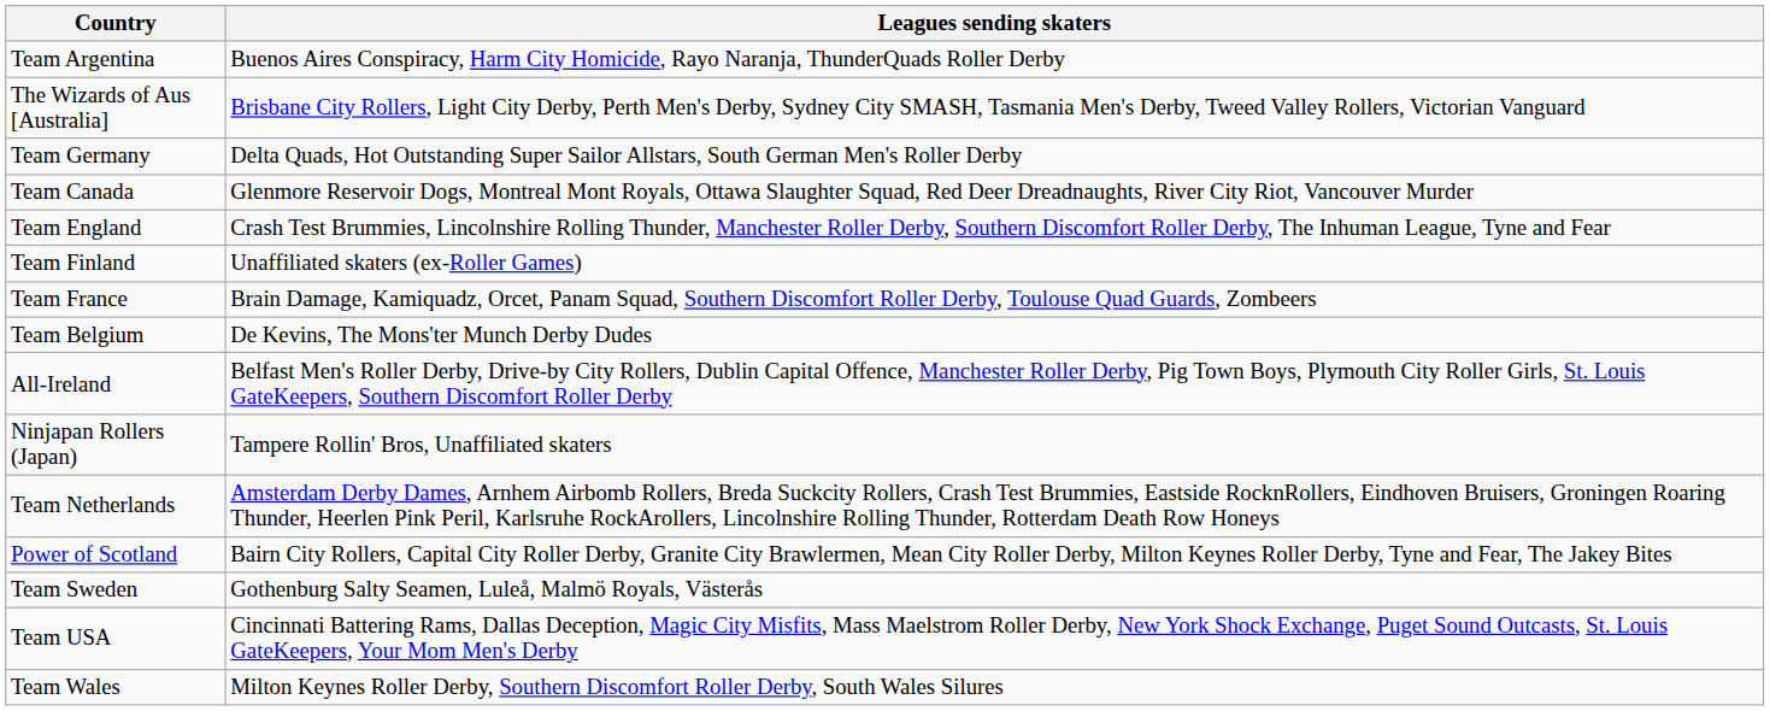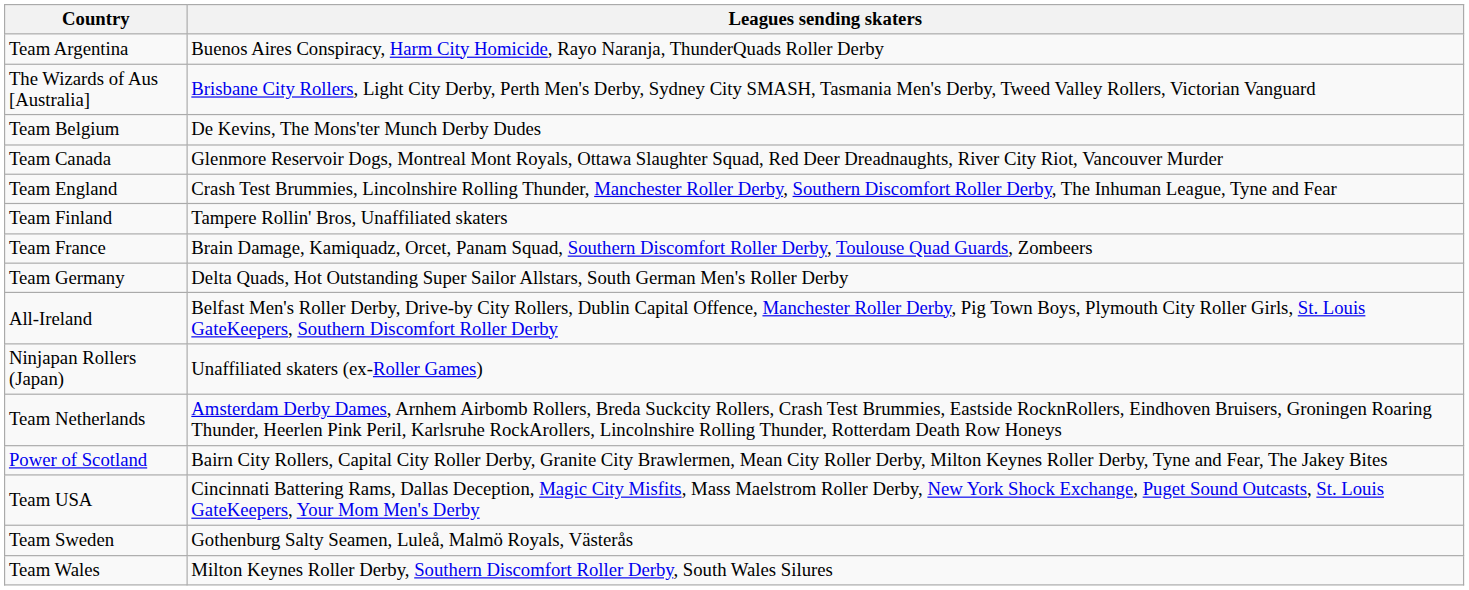 <table class="wikitable">
 <tr>
 <th>Country</th>
 <th>Leagues sending skaters</th>
 </tr>
 <tr>
 <td>Team Argentina</td>
 <td>Buenos Aires Conspiracy, <a href='#'>Harm City Homicide</a>, Rayo Naranja, ThunderQuads Roller Derby</td>
 </tr>
 <tr>
 <td>The Wizards of Aus [Australia]</td>
 <td><a href='#'>Brisbane City Rollers</a>, Light City Derby, Perth Men's Derby, Sydney City SMASH, Tasmania Men's Derby, Tweed Valley Rollers, Victorian Vanguard</td>
 </tr>
 <tr>
-<td>Team Germany</td>
-<td>Delta Quads, Hot Outstanding Super Sailor Allstars, South German Men's Roller Derby</td>
+<td>Team Belgium</td>
+<td>De Kevins, The Mons'ter Munch Derby Dudes</td>
 </tr>
 <tr>
 <td>Team Canada</td>
 <td>Glenmore Reservoir Dogs, Montreal Mont Royals, Ottawa Slaughter Squad, Red Deer Dreadnaughts, River City Riot, Vancouver Murder</td>
 </tr>
 <tr>
 <td>Team England</td>
 <td>Crash Test Brummies, Lincolnshire Rolling Thunder, <a href='#'>Manchester Roller Derby</a>, <a href='#'>Southern Discomfort Roller Derby</a>, The Inhuman League, Tyne and Fear</td>
 </tr>
 <tr>
 <td>Team Finland</td>
-<td>Unaffiliated skaters (ex-<a href='#'>Roller Games</a>)</td>
+<td>Tampere Rollin' Bros, Unaffiliated skaters</td>
 </tr>
 <tr>
 <td>Team France</td>
 <td>Brain Damage, Kamiquadz, Orcet, Panam Squad, <a href='#'>Southern Discomfort Roller Derby</a>, <a href='#'>Toulouse Quad Guards</a>, Zombeers</td>
 </tr>
 <tr>
-<td>Team Belgium</td>
-<td>De Kevins, The Mons'ter Munch Derby Dudes</td>
+<td>Team Germany</td>
+<td>Delta Quads, Hot Outstanding Super Sailor Allstars, South German Men's Roller Derby</td>
 </tr>
 <tr>
 <td>All-Ireland</td>
 <td>Belfast Men's Roller Derby, Drive-by City Rollers, Dublin Capital Offence, <a href='#'>Manchester Roller Derby</a>, Pig Town Boys, Plymouth City Roller Girls, <a href='#'>St. Louis GateKeepers</a>, <a href='#'>Southern Discomfort Roller Derby</a></td>
 </tr>
 <tr>
 <td>Ninjapan Rollers (Japan)</td>
-<td>Tampere Rollin' Bros, Unaffiliated skaters</td>
+<td>Unaffiliated skaters (ex-<a href='#'>Roller Games</a>)</td>
 </tr>
 <tr>
 <td>Team Netherlands</td>
 <td><a href='#'>Amsterdam Derby Dames</a>, Arnhem Airbomb Rollers, Breda Suckcity Rollers, Crash Test Brummies, Eastside RocknRollers, Eindhoven Bruisers, Groningen Roaring Thunder, Heerlen Pink Peril, Karlsruhe RockArollers, Lincolnshire Rolling Thunder, Rotterdam Death Row Honeys</td>
 </tr>
 <tr>
 <td><a href='#'>Power of Scotland</a></td>
 <td>Bairn City Rollers, Capital City Roller Derby, Granite City Brawlermen, Mean City Roller Derby, Milton Keynes Roller Derby, Tyne and Fear, The Jakey Bites</td>
 </tr>
 <tr>
+<td>Team USA</td>
+<td>Cincinnati Battering Rams, Dallas Deception, <a href='#'>Magic City Misfits</a>, Mass Maelstrom Roller Derby, <a href='#'>New York Shock Exchange</a>, <a href='#'>Puget Sound Outcasts</a>, <a href='#'>St. Louis GateKeepers</a>, <a href='#'>Your Mom Men's Derby</a></td>
+</tr>
+<tr>
 <td>Team Sweden</td>
 <td>Gothenburg Salty Seamen, Luleå, Malmö Royals, Västerås</td>
-</tr>
-<tr>
-<td>Team USA</td>
-<td>Cincinnati Battering Rams, Dallas Deception, <a href='#'>Magic City Misfits</a>, Mass Maelstrom Roller Derby, <a href='#'>New York Shock Exchange</a>, <a href='#'>Puget Sound Outcasts</a>, <a href='#'>St. Louis GateKeepers</a>, <a href='#'>Your Mom Men's Derby</a></td>
 </tr>
 <tr>
 <td>Team Wales</td>
 <td>Milton Keynes Roller Derby, <a href='#'>Southern Discomfort Roller Derby</a>, South Wales Silures</td>
 </tr>
 </table>
